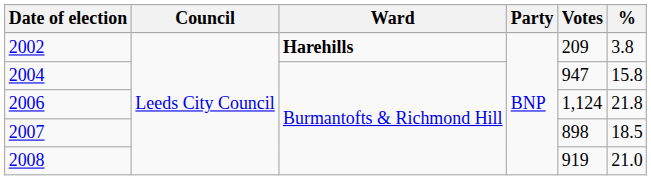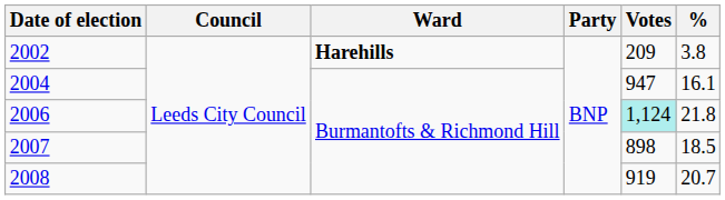 <table class="wikitable">
 <tr>
 <th>Date of election</th>
 <th>Council</th>
 <th>Ward</th>
 <th>Party</th>
 <th>Votes</th>
 <th>%</th>
 </tr>
 <tr>
 <td><a href='#'>2002</a></td>
 <td rowspan=5><a href='#'>Leeds City Council</a></td>
 <td><strong>Harehills</strong></td>
 <td rowspan=5><a href='#'>BNP</a></td>
 <td>209</td>
 <td>3.8</td>
 </tr>
 <tr>
 <td><a href='#'>2004</a></td>
 <td rowspan=4><a href='#'>Burmantofts & Richmond Hill</a></td>
 <td>947</td>
-<td>15.8</td>
+<td>16.1</td>
 </tr>
 <tr>
 <td><a href='#'>2006</a></td>
-<td>1,124</td>
+<td style="background: paleturquoise;">1,124</td>
 <td>21.8</td>
 </tr>
 <tr>
 <td><a href='#'>2007</a></td>
 <td>898</td>
 <td>18.5</td>
 </tr>
 <tr>
 <td><a href='#'>2008</a></td>
 <td>919</td>
-<td>21.0</td>
+<td>20.7</td>
 </tr>
 </table>
